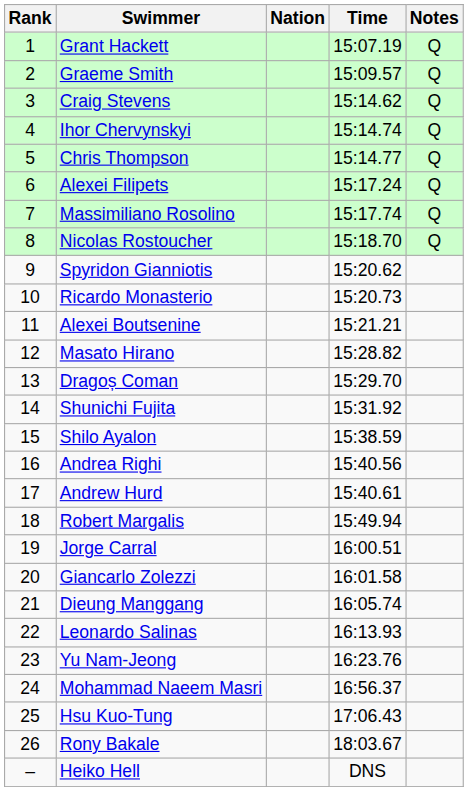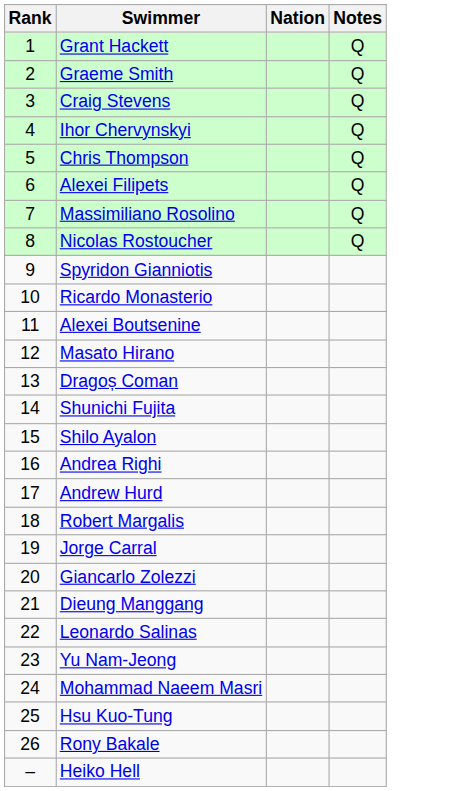 <table class="wikitable sortable" style="text-align:center">
 <tr>
 <th>Rank</th>
 <th>Swimmer</th>
 <th>Nation</th>
-<th>Time</th>
 <th>Notes</th>
 </tr>
 <tr bgcolor=ccffcc>
 <td>1</td>
 <td align=left><a href='#'>Grant Hackett</a></td>
 <td align=left></td>
-<td>15:07.19</td>
 <td>Q</td>
 </tr>
 <tr bgcolor=ccffcc>
 <td>2</td>
 <td align=left><a href='#'>Graeme Smith</a></td>
 <td align=left></td>
-<td>15:09.57</td>
 <td>Q</td>
 </tr>
 <tr bgcolor=ccffcc>
 <td>3</td>
 <td align=left><a href='#'>Craig Stevens</a></td>
 <td align=left></td>
-<td>15:14.62</td>
 <td>Q</td>
 </tr>
 <tr bgcolor=ccffcc>
 <td>4</td>
 <td align=left><a href='#'>Ihor Chervynskyi</a></td>
 <td align=left></td>
-<td>15:14.74</td>
 <td>Q</td>
 </tr>
 <tr bgcolor=ccffcc>
 <td>5</td>
 <td align=left><a href='#'>Chris Thompson</a></td>
 <td align=left></td>
-<td>15:14.77</td>
 <td>Q</td>
 </tr>
 <tr bgcolor=ccffcc>
 <td>6</td>
 <td align=left><a href='#'>Alexei Filipets</a></td>
 <td align=left></td>
-<td>15:17.24</td>
 <td>Q</td>
 </tr>
 <tr bgcolor=ccffcc>
 <td>7</td>
 <td align=left><a href='#'>Massimiliano Rosolino</a></td>
 <td align=left></td>
-<td>15:17.74</td>
 <td>Q</td>
 </tr>
 <tr bgcolor=ccffcc>
 <td>8</td>
 <td align=left><a href='#'>Nicolas Rostoucher</a></td>
 <td align=left></td>
-<td>15:18.70</td>
 <td>Q</td>
 </tr>
 <tr>
 <td>9</td>
 <td align=left><a href='#'>Spyridon Gianniotis</a></td>
 <td align=left></td>
-<td>15:20.62</td>
 <td></td>
 </tr>
 <tr>
 <td>10</td>
 <td align=left><a href='#'>Ricardo Monasterio</a></td>
 <td align=left></td>
-<td>15:20.73</td>
 <td></td>
 </tr>
 <tr>
 <td>11</td>
 <td align=left><a href='#'>Alexei Boutsenine</a></td>
 <td align=left></td>
-<td>15:21.21</td>
 <td></td>
 </tr>
 <tr>
 <td>12</td>
 <td align=left><a href='#'>Masato Hirano</a></td>
 <td align=left></td>
-<td>15:28.82</td>
 <td></td>
 </tr>
 <tr>
 <td>13</td>
 <td align=left><a href='#'>Dragoș Coman</a></td>
 <td align=left></td>
-<td>15:29.70</td>
 <td></td>
 </tr>
 <tr>
 <td>14</td>
 <td align=left><a href='#'>Shunichi Fujita</a></td>
 <td align=left></td>
-<td>15:31.92</td>
 <td></td>
 </tr>
 <tr>
 <td>15</td>
 <td align=left><a href='#'>Shilo Ayalon</a></td>
 <td align=left></td>
-<td>15:38.59</td>
 <td></td>
 </tr>
 <tr>
 <td>16</td>
 <td align=left><a href='#'>Andrea Righi</a></td>
 <td align=left></td>
-<td>15:40.56</td>
 <td></td>
 </tr>
 <tr>
 <td>17</td>
 <td align=left><a href='#'>Andrew Hurd</a></td>
 <td align=left></td>
-<td>15:40.61</td>
 <td></td>
 </tr>
 <tr>
 <td>18</td>
 <td align=left><a href='#'>Robert Margalis</a></td>
 <td align=left></td>
-<td>15:49.94</td>
 <td></td>
 </tr>
 <tr>
 <td>19</td>
 <td align=left><a href='#'>Jorge Carral</a></td>
 <td align=left></td>
-<td>16:00.51</td>
 <td></td>
 </tr>
 <tr>
 <td>20</td>
 <td align=left><a href='#'>Giancarlo Zolezzi</a></td>
 <td align=left></td>
-<td>16:01.58</td>
 <td></td>
 </tr>
 <tr>
 <td>21</td>
 <td align=left><a href='#'>Dieung Manggang</a></td>
 <td align=left></td>
-<td>16:05.74</td>
 <td></td>
 </tr>
 <tr>
 <td>22</td>
 <td align=left><a href='#'>Leonardo Salinas</a></td>
 <td align=left></td>
-<td>16:13.93</td>
 <td></td>
 </tr>
 <tr>
 <td>23</td>
 <td align=left><a href='#'>Yu Nam-Jeong</a></td>
 <td align=left></td>
-<td>16:23.76</td>
 <td></td>
 </tr>
 <tr>
 <td>24</td>
 <td align=left><a href='#'>Mohammad Naeem Masri</a></td>
 <td align=left></td>
-<td>16:56.37</td>
 <td></td>
 </tr>
 <tr>
 <td>25</td>
 <td align=left><a href='#'>Hsu Kuo-Tung</a></td>
 <td align=left></td>
-<td>17:06.43</td>
 <td></td>
 </tr>
 <tr>
 <td>26</td>
 <td align=left><a href='#'>Rony Bakale</a></td>
 <td align=left></td>
-<td>18:03.67</td>
 <td></td>
 </tr>
 <tr>
 <td>–</td>
 <td align=left><a href='#'>Heiko Hell</a></td>
 <td align=left></td>
-<td>DNS</td>
 <td></td>
 </tr>
 </table>
